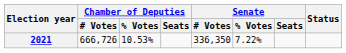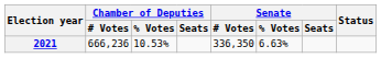 <table class="wikitable">
 <tr>
 <th rowspan=2>Election year</th>
 <th colspan=3><a href='#'>Chamber of Deputies</a></th>
 <th colspan=3><a href='#'>Senate</a></th>
 <th rowspan=2>Status</th>
 </tr>
 <tr>
 <th># Votes</th>
 <th>% Votes</th>
 <th>Seats</th>
 <th># Votes</th>
 <th>% Votes</th>
 <th>Seats</th>
 </tr>
 <tr>
 <th><a href='#'>2021</a></th>
-<td>666,726</td>
+<td>666,236</td>
 <td>10.53%</td>
 <td></td>
 <td>336,350</td>
-<td>7.22%</td>
+<td>6.63%</td>
 <td></td>
 <td></td>
 </tr>
 </table>
